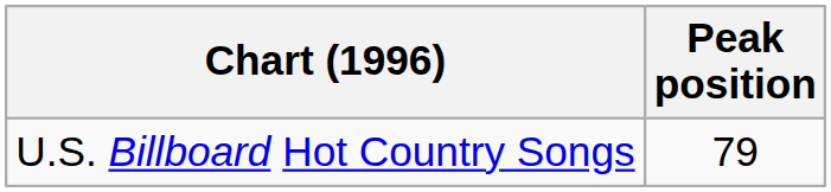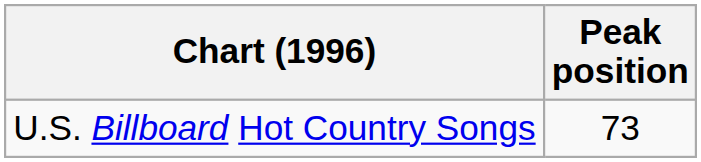 <table class="wikitable">
 <tr>
 <th align="left">Chart (1996)</th>
 <th align="left">Peak<br>position</th>
 </tr>
 <tr>
 <td align="left">U.S. <em><a href='#'>Billboard</a></em> <a href='#'>Hot Country Songs</a></td>
-<td style="text-align:center;">79</td>
+<td style="text-align:center;">73</td>
 </tr>
 </table>
